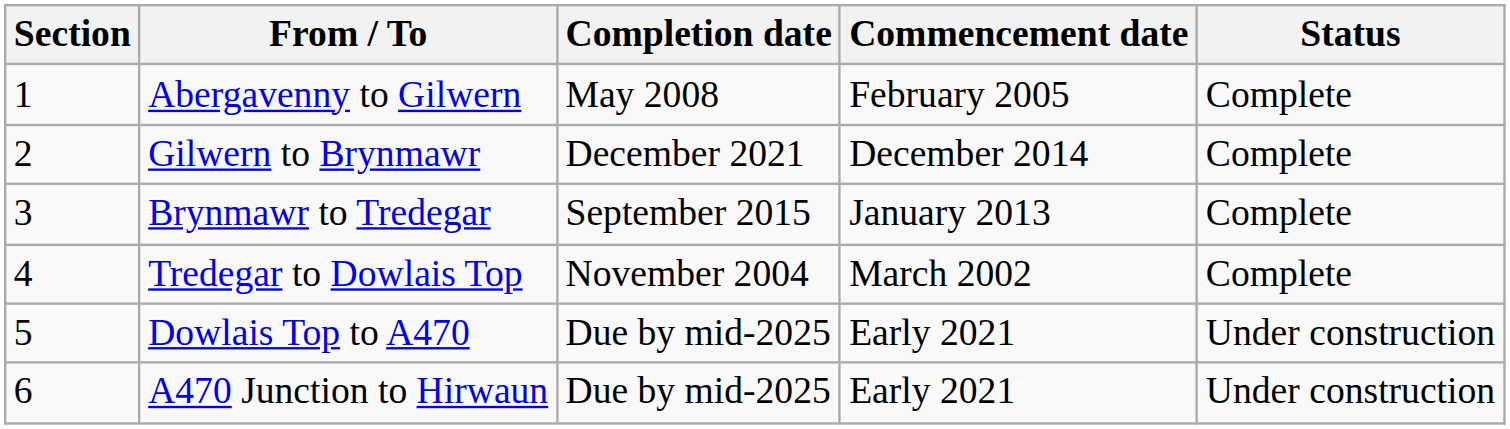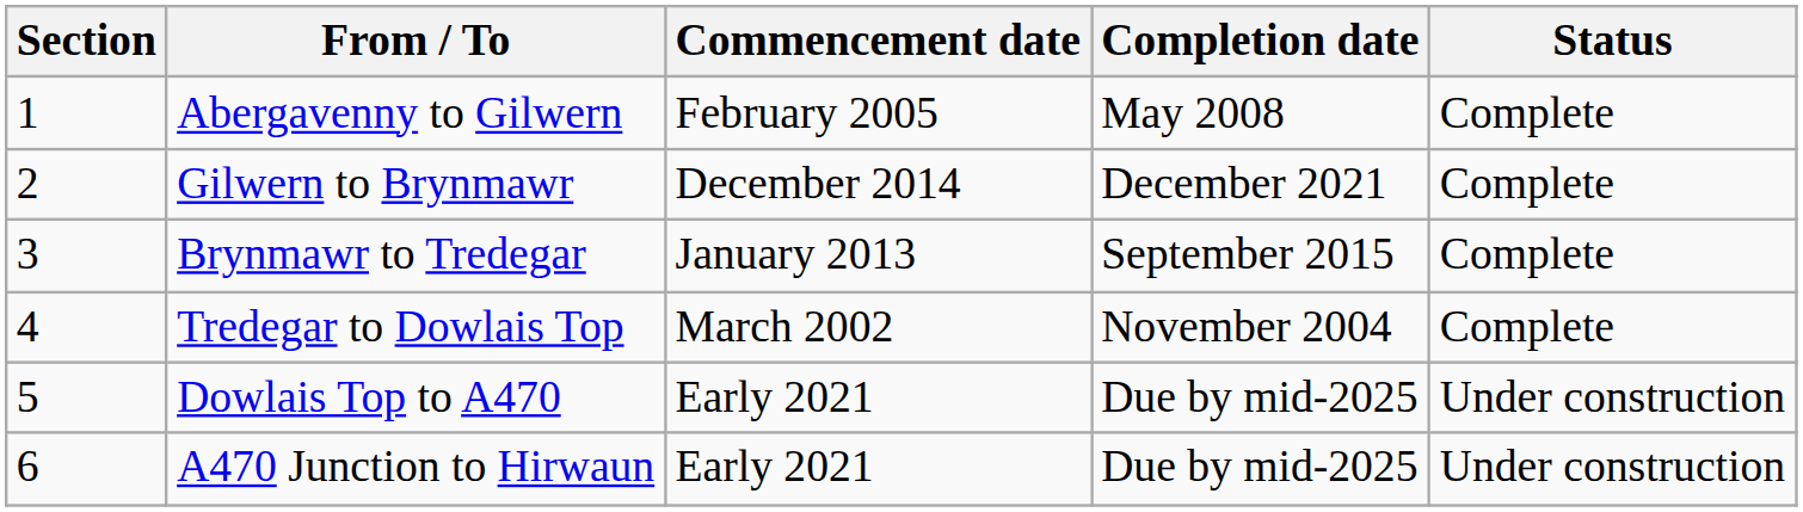 <table class="wikitable sortable">
 <tr>
 <th>Section</th>
 <th>From / To</th>
+<th>Commencement date</th>
 <th>Completion date</th>
-<th>Commencement date</th>
 <th>Status</th>
 </tr>
 <tr>
 <td>1</td>
 <td><a href='#'>Abergavenny</a> to <a href='#'>Gilwern</a></td>
+<td>February 2005</td>
 <td>May 2008</td>
-<td>February 2005</td>
 <td>Complete</td>
 </tr>
 <tr>
 <td>2</td>
 <td><a href='#'>Gilwern</a> to <a href='#'>Brynmawr</a></td>
+<td>December 2014</td>
 <td>December 2021</td>
-<td>December 2014</td>
 <td>Complete</td>
 </tr>
 <tr>
 <td>3</td>
 <td><a href='#'>Brynmawr</a> to <a href='#'>Tredegar</a></td>
+<td>January 2013</td>
 <td>September 2015</td>
-<td>January 2013</td>
 <td>Complete</td>
 </tr>
 <tr>
 <td>4</td>
 <td><a href='#'>Tredegar</a> to <a href='#'>Dowlais Top</a></td>
+<td>March 2002</td>
 <td>November 2004</td>
-<td>March 2002</td>
 <td>Complete</td>
 </tr>
 <tr>
 <td>5</td>
 <td><a href='#'>Dowlais Top</a> to <a href='#'>A470</a></td>
+<td>Early 2021 </td>
 <td>Due by mid-2025 </td>
-<td>Early 2021 </td>
 <td>Under construction</td>
 </tr>
 <tr>
 <td>6</td>
 <td><a href='#'>A470</a> Junction to <a href='#'>Hirwaun</a></td>
+<td>Early 2021 </td>
 <td>Due by mid-2025 </td>
-<td>Early 2021 </td>
 <td>Under construction</td>
 </tr>
 </table>
